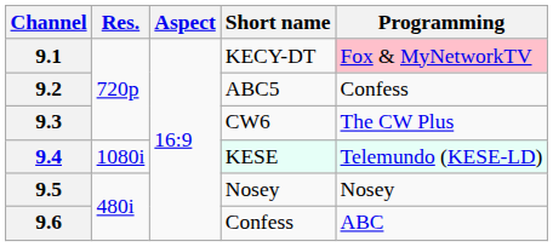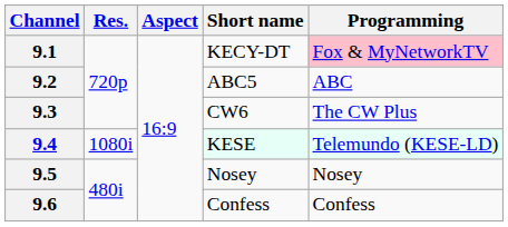 <table class="wikitable">
 <tr>
 <th scope = "col"><a href='#'>Channel</a></th>
 <th scope = "col"><a href='#'>Res.</a></th>
 <th scope = "col"><a href='#'>Aspect</a></th>
 <th scope = "col">Short name</th>
 <th scope = "col">Programming</th>
 </tr>
 <tr>
 <th scope = "row">9.1</th>
 <td rowspan=3><a href='#'>720p</a></td>
 <td rowspan=6><a href='#'>16:9</a></td>
 <td>KECY-DT</td>
 <td style="background: pink;"><a href='#'>Fox</a> & <a href='#'>MyNetworkTV</a></td>
 </tr>
 <tr>
 <th scope = "row">9.2</th>
 <td>ABC5</td>
-<td>Confess</td>
+<td><a href='#'>ABC</a></td>
 </tr>
 <tr>
 <th scope = "row">9.3</th>
 <td>CW6</td>
 <td><a href='#'>The CW Plus</a></td>
 </tr>
 <tr>
 <th scope = "row"><a href='#'>9.4</a></th>
 <td><a href='#'>1080i</a></td>
 <td style="background-color: #E6FFF7;">KESE</td>
 <td style="background-color: #E6FFF7;"><a href='#'>Telemundo</a> (<a href='#'>KESE-LD</a>)</td>
 </tr>
 <tr>
 <th scope = "row">9.5</th>
 <td rowspan=2><a href='#'>480i</a></td>
 <td>Nosey</td>
 <td>Nosey</td>
 </tr>
 <tr>
 <th scope = "row">9.6</th>
 <td>Confess</td>
-<td><a href='#'>ABC</a></td>
+<td>Confess</td>
 </tr>
 </table>
